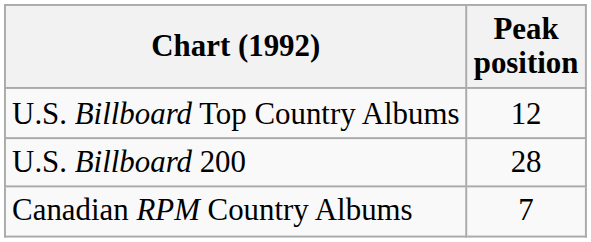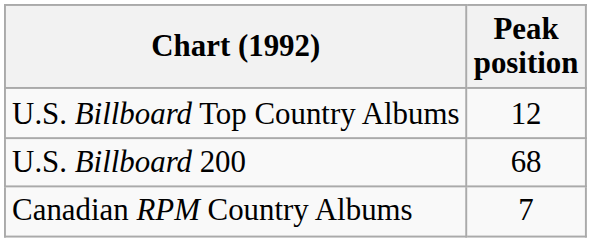 <table class="wikitable">
 <tr>
 <th>Chart (1992)</th>
 <th>Peak<br>position</th>
 </tr>
 <tr>
 <td>U.S. <em>Billboard</em> Top Country Albums</td>
 <td align="center">12</td>
 </tr>
 <tr>
 <td>U.S. <em>Billboard</em> 200</td>
-<td align="center">28</td>
+<td align="center">68</td>
 </tr>
 <tr>
 <td>Canadian <em>RPM</em> Country Albums</td>
 <td align="center">7</td>
 </tr>
 </table>
